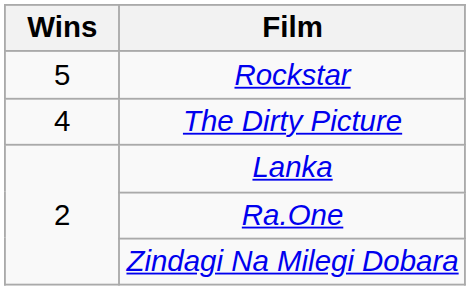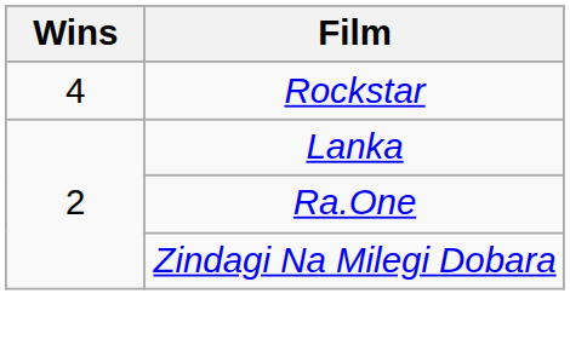 <table class="wikitable" rowspan="2" style="text-align:center;">
 <tr>
 <th scope="col" style="width:55px;">Wins</th>
 <th scope="col" style="text-align:center;">Film</th>
 </tr>
 <tr>
-<td>5</td>
+<td>4</td>
 <td><em><a href='#'>Rockstar</a></em></td>
-</tr>
-<tr>
-<td>4</td>
-<td><em><a href='#'>The Dirty Picture</a></em></td>
 </tr>
 <tr>
 <td rowspan="3">2</td>
 <td><em><a href='#'>Lanka</a></em></td>
 </tr>
 <tr>
 <td><em><a href='#'>Ra.One</a></em></td>
 </tr>
 <tr>
 <td><em><a href='#'>Zindagi Na Milegi Dobara</a></em></td>
 </tr>
 </table>
